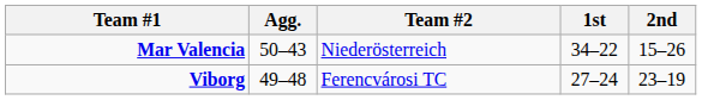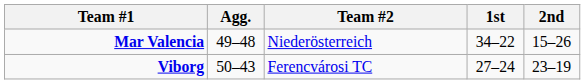 <table class=wikitable style="text-align:center">
 <tr>
 <th width=200>Team #1</th>
 <th width=50>Agg.</th>
 <th width=200>Team #2</th>
 <th width=50>1st</th>
 <th width=50>2nd</th>
 </tr>
 <tr>
 <td align=right><strong><a href='#'>Mar Valencia</a></strong> </td>
-<td>50–43</td>
+<td>49–48</td>
 <td align=left> <a href='#'>Niederösterreich</a></td>
 <td align=center>34–22</td>
 <td align=center>15–26</td>
 </tr>
 <tr>
 <td align=right><strong><a href='#'>Viborg</a></strong> </td>
-<td>49–48</td>
+<td>50–43</td>
 <td align=left> <a href='#'>Ferencvárosi TC</a></td>
 <td align=center>27–24</td>
 <td align=center>23–19</td>
 </tr>
 </table>
